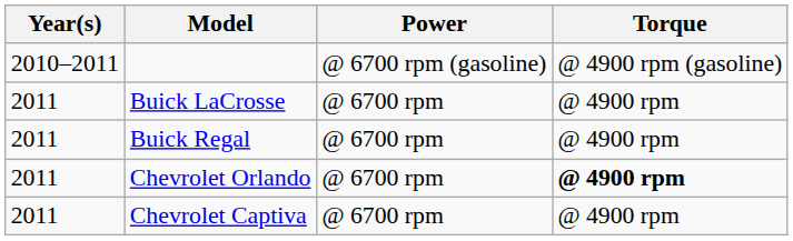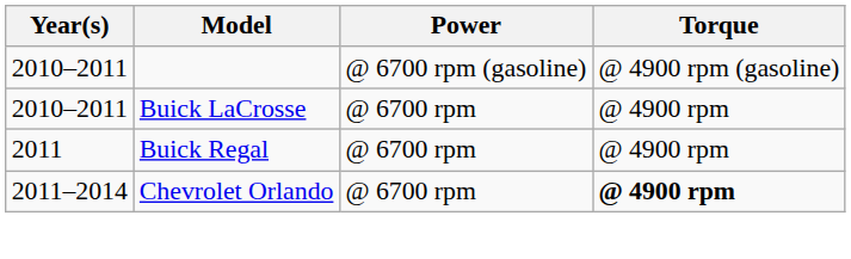 <table class="wikitable">
 <tr>
 <th scope="col">Year(s)</th>
 <th scope="col">Model</th>
 <th scope="col">Power</th>
 <th scope="col">Torque</th>
 </tr>
 <tr>
 <td>2010–2011</td>
 <td></td>
 <td> @ 6700 rpm (gasoline)</td>
 <td> @ 4900 rpm (gasoline)</td>
 </tr>
 <tr>
-<td>2011</td>
+<td>2010–2011</td>
 <td><a href='#'>Buick LaCrosse</a></td>
 <td> @ 6700 rpm</td>
 <td> @ 4900 rpm</td>
 </tr>
 <tr>
 <td>2011</td>
 <td><a href='#'>Buick Regal</a></td>
 <td> @ 6700 rpm</td>
 <td> @ 4900 rpm</td>
 </tr>
 <tr>
-<td>2011</td>
+<td>2011–2014</td>
 <td><a href='#'>Chevrolet Orlando</a></td>
 <td> @ 6700 rpm</td>
 <td><strong> @ 4900 rpm</strong></td>
 </tr>
-<tr>
-<td>2011</td>
-<td><a href='#'>Chevrolet Captiva</a></td>
-<td> @ 6700 rpm</td>
-<td> @ 4900 rpm</td>
-</tr>
 </table>
